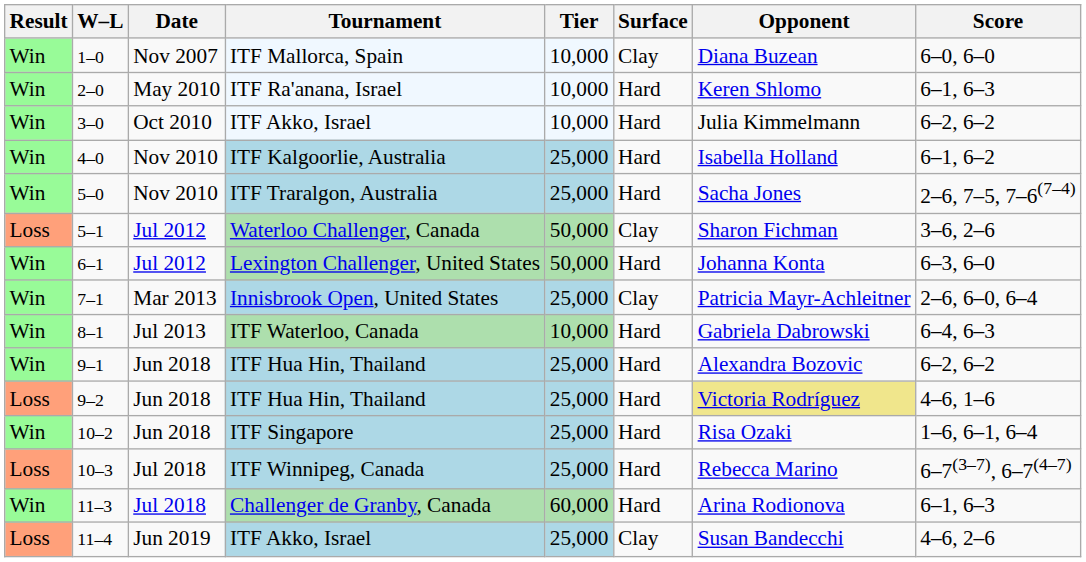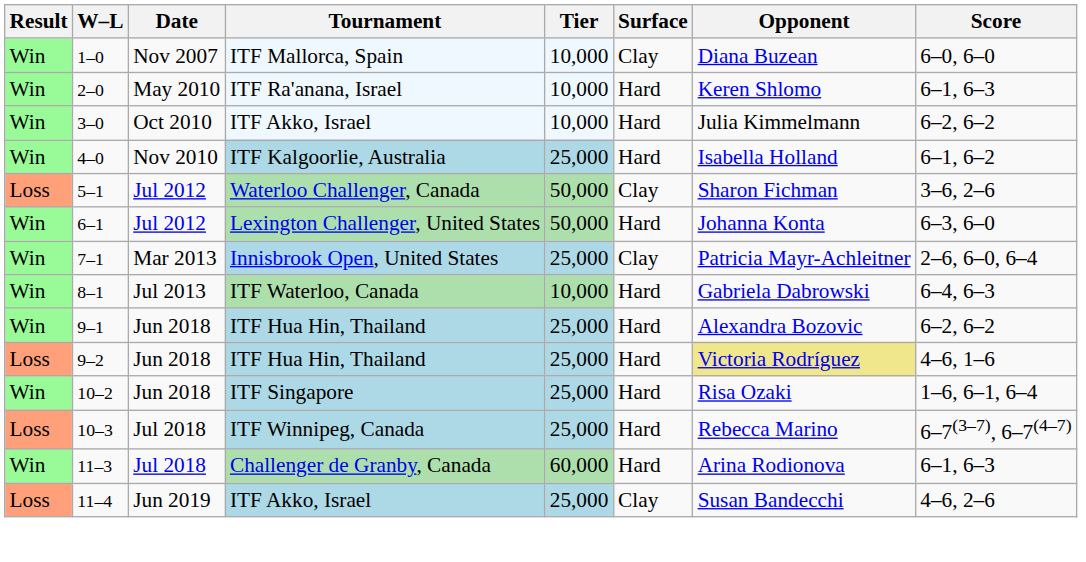 <table class="sortable wikitable">
 <tr>
 <th>Result</th>
 <th class="unsortable">W–L</th>
 <th>Date</th>
 <th>Tournament</th>
 <th>Tier</th>
 <th>Surface</th>
 <th>Opponent</th>
 <th class="unsortable">Score</th>
 </tr>
 <tr>
 <td style="background:#98fb98;">Win</td>
 <td><small>1–0</small></td>
 <td>Nov 2007</td>
 <td style="background:#f0f8ff;">ITF Mallorca, Spain</td>
 <td style="background:#f0f8ff;">10,000</td>
 <td>Clay</td>
 <td> <a href='#'>Diana Buzean</a></td>
 <td>6–0, 6–0</td>
 </tr>
 <tr>
 <td style="background:#98fb98;">Win</td>
 <td><small>2–0</small></td>
 <td>May 2010</td>
 <td style="background:#f0f8ff;">ITF Ra'anana, Israel</td>
 <td style="background:#f0f8ff;">10,000</td>
 <td>Hard</td>
 <td> <a href='#'>Keren Shlomo</a></td>
 <td>6–1, 6–3</td>
 </tr>
 <tr>
 <td style="background:#98fb98;">Win</td>
 <td><small>3–0</small></td>
 <td>Oct 2010</td>
 <td style="background:#f0f8ff;">ITF Akko, Israel</td>
 <td style="background:#f0f8ff;">10,000</td>
 <td>Hard</td>
 <td> Julia Kimmelmann</td>
 <td>6–2, 6–2</td>
 </tr>
 <tr>
 <td style="background:#98fb98;">Win</td>
 <td><small>4–0</small></td>
 <td>Nov 2010</td>
 <td style="background:lightblue;">ITF Kalgoorlie, Australia</td>
 <td style="background:lightblue;">25,000</td>
 <td>Hard</td>
 <td> <a href='#'>Isabella Holland</a></td>
 <td>6–1, 6–2</td>
-</tr>
-<tr>
-<td style="background:#98fb98;">Win</td>
-<td><small>5–0</small></td>
-<td>Nov 2010</td>
-<td style="background:lightblue;">ITF Traralgon, Australia</td>
-<td style="background:lightblue;">25,000</td>
-<td>Hard</td>
-<td> <a href='#'>Sacha Jones</a></td>
-<td>2–6, 7–5, 7–6<sup>(7–4)</sup></td>
 </tr>
 <tr>
 <td bgcolor=ffa07a>Loss</td>
 <td><small>5–1</small></td>
 <td><a href='#'>Jul 2012</a></td>
 <td style="background:#addfad;"><a href='#'>Waterloo Challenger</a>, Canada</td>
 <td style="background:#addfad;">50,000</td>
 <td>Clay</td>
 <td> <a href='#'>Sharon Fichman</a></td>
 <td>3–6, 2–6</td>
 </tr>
 <tr>
 <td style="background:#98fb98;">Win</td>
 <td><small>6–1</small></td>
 <td><a href='#'>Jul 2012</a></td>
 <td style="background:#addfad;"><a href='#'>Lexington Challenger</a>, United States</td>
 <td style="background:#addfad;">50,000</td>
 <td>Hard</td>
 <td> <a href='#'>Johanna Konta</a></td>
 <td>6–3, 6–0</td>
 </tr>
 <tr>
 <td style="background:#98fb98;">Win</td>
 <td><small>7–1</small></td>
 <td>Mar 2013</td>
 <td style="background:lightblue;"><a href='#'>Innisbrook Open</a>, United States</td>
 <td style="background:lightblue;">25,000</td>
 <td>Clay</td>
 <td> <a href='#'>Patricia Mayr-Achleitner</a></td>
 <td>2–6, 6–0, 6–4</td>
 </tr>
 <tr>
 <td style="background:#98fb98;">Win</td>
 <td><small>8–1</small></td>
 <td>Jul 2013</td>
 <td style="background:#addfad;">ITF Waterloo, Canada</td>
 <td style="background:#addfad;">10,000</td>
 <td>Hard</td>
 <td> <a href='#'>Gabriela Dabrowski</a></td>
 <td>6–4, 6–3</td>
 </tr>
 <tr>
 <td style="background:#98fb98;">Win</td>
 <td><small>9–1</small></td>
 <td>Jun 2018</td>
 <td style="background:lightblue;">ITF Hua Hin, Thailand</td>
 <td style="background:lightblue;">25,000</td>
 <td>Hard</td>
 <td> <a href='#'>Alexandra Bozovic</a></td>
 <td>6–2, 6–2</td>
 </tr>
 <tr>
 <td bgcolor=ffa07a>Loss</td>
 <td><small>9–2</small></td>
 <td>Jun 2018</td>
 <td style="background:lightblue;">ITF Hua Hin, Thailand</td>
 <td style="background:lightblue;">25,000</td>
 <td>Hard</td>
 <td style="background: khaki;"> <a href='#'>Victoria Rodríguez</a></td>
 <td>4–6, 1–6</td>
 </tr>
 <tr>
 <td style="background:#98fb98;">Win</td>
 <td><small>10–2</small></td>
 <td>Jun 2018</td>
 <td style="background:lightblue;">ITF Singapore</td>
 <td style="background:lightblue;">25,000</td>
 <td>Hard</td>
 <td> <a href='#'>Risa Ozaki</a></td>
 <td>1–6, 6–1, 6–4</td>
 </tr>
 <tr>
 <td bgcolor=ffa07a>Loss</td>
 <td><small>10–3</small></td>
 <td>Jul 2018</td>
 <td style="background:lightblue;">ITF Winnipeg, Canada</td>
 <td style="background:lightblue;">25,000</td>
 <td>Hard</td>
 <td> <a href='#'>Rebecca Marino</a></td>
 <td>6–7<sup>(3–7)</sup>, 6–7<sup>(4–7)</sup></td>
 </tr>
 <tr>
 <td style="background:#98fb98;">Win</td>
 <td><small>11–3</small></td>
 <td><a href='#'>Jul 2018</a></td>
 <td style="background:#addfad;"><a href='#'>Challenger de Granby</a>, Canada</td>
 <td style="background:#addfad;">60,000</td>
 <td>Hard</td>
 <td> <a href='#'>Arina Rodionova</a></td>
 <td>6–1, 6–3</td>
 </tr>
 <tr>
 <td bgcolor=ffa07a>Loss</td>
 <td><small>11–4</small></td>
 <td>Jun 2019</td>
 <td style="background:lightblue;">ITF Akko, Israel</td>
 <td style="background:lightblue;">25,000</td>
 <td>Clay</td>
 <td> <a href='#'>Susan Bandecchi</a></td>
 <td>4–6, 2–6</td>
 </tr>
 </table>
